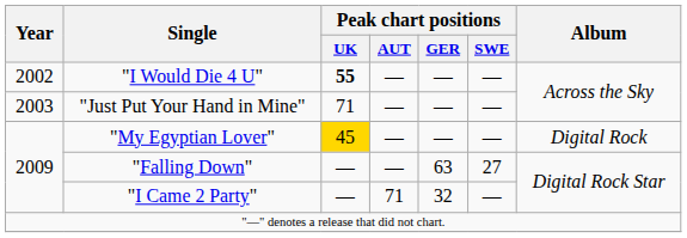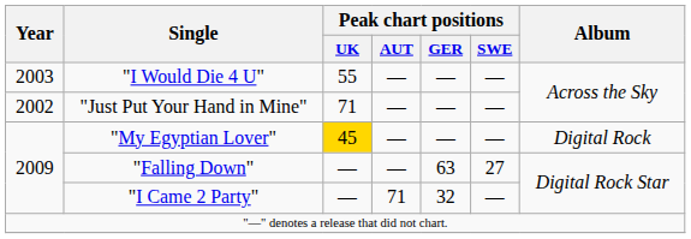 <table class="wikitable" style="text-align:center;">
 <tr>
 <th rowspan="2" width="42">Year</th>
 <th rowspan="2" width="210">Single</th>
 <th colspan="4">Peak chart positions</th>
 <th rowspan="2" width="132">Album</th>
 </tr>
 <tr>
 <th style="width:35px;font-size:smaller;"><a href='#'>UK</a><br></th>
 <th style="width:35px;font-size:smaller;"><a href='#'>AUT</a><br></th>
 <th style="width:35px;font-size:smaller;"><a href='#'>GER</a><br></th>
 <th style="width:35px;font-size:smaller;"><a href='#'>SWE</a><br></th>
 </tr>
 <tr>
-<td>2002</td>
+<td>2003</td>
 <td>"<a href='#'>I Would Die 4 U</a>"</td>
-<td><strong>55</strong></td>
+<td>55</td>
 <td>—</td>
 <td>—</td>
 <td>—</td>
 <td rowspan="2"><em>Across the Sky</em></td>
 </tr>
 <tr>
-<td>2003</td>
+<td>2002</td>
 <td>"Just Put Your Hand in Mine"</td>
 <td>71</td>
 <td>—</td>
 <td>—</td>
 <td>—</td>
 </tr>
 <tr>
 <td rowspan="3">2009</td>
 <td>"<a href='#'>My Egyptian Lover</a>"</td>
 <td style="background: gold;">45</td>
 <td>—</td>
 <td>—</td>
 <td>—</td>
 <td><em>Digital Rock</em></td>
 </tr>
 <tr>
 <td>"<a href='#'>Falling Down</a>"</td>
 <td>—</td>
 <td>—</td>
 <td>63</td>
 <td>27</td>
 <td rowspan="2"><em>Digital Rock Star</em></td>
 </tr>
 <tr>
 <td>"<a href='#'>I Came 2 Party</a>"</td>
 <td>—</td>
 <td>71</td>
 <td>32</td>
 <td>—</td>
 </tr>
 <tr>
 <td colspan="7" style="text-align:center; font-size:8pt;">"—" denotes a release that did not chart.</td>
 </tr>
 <tr>
 </tr>
 </table>
